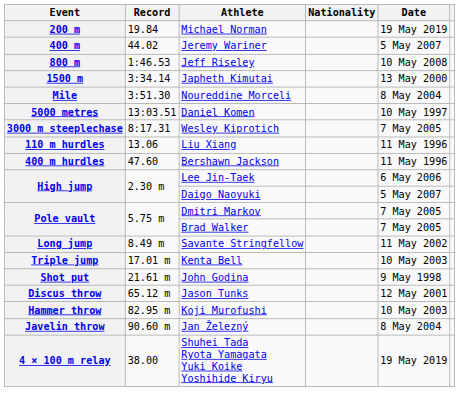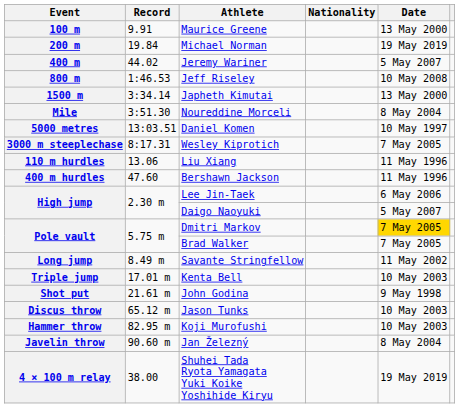 <table class="wikitable plainrowheaders sticky-header">
 <tr>
 <th scope="col">Event</th>
 <th scope="col">Record</th>
 <th scope="col">Athlete</th>
 <th scope="col">Nationality</th>
 <th scope="col">Date</th>
 <th scope="col"></th>
+</tr>
+<tr>
+<th scope="row"><a href='#'>100 m</a></th>
+<td>9.91 </td>
+<td><a href='#'>Maurice Greene</a></td>
+<td></td>
+<td>13 May 2000</td>
+<td></td>
 </tr>
 <tr>
 <th scope="row"><a href='#'>200 m</a></th>
 <td>19.84 </td>
 <td><a href='#'>Michael Norman</a></td>
 <td></td>
 <td>19 May 2019</td>
 <td></td>
 </tr>
 <tr>
 <th scope="row"><a href='#'>400 m</a></th>
 <td>44.02</td>
 <td><a href='#'>Jeremy Wariner</a></td>
 <td></td>
 <td>5 May 2007</td>
 <td></td>
 </tr>
 <tr>
 <th scope="row"><a href='#'>800 m</a></th>
 <td>1:46.53</td>
 <td><a href='#'>Jeff Riseley</a></td>
 <td></td>
 <td>10 May 2008</td>
 <td></td>
 </tr>
 <tr>
 <th scope="row"><a href='#'>1500 m</a></th>
 <td>3:34.14</td>
 <td><a href='#'>Japheth Kimutai</a></td>
 <td></td>
 <td>13 May 2000</td>
 <td></td>
 </tr>
 <tr>
 <th scope="row"><a href='#'>Mile</a></th>
 <td>3:51.30</td>
 <td><a href='#'>Noureddine Morceli</a></td>
 <td></td>
 <td>8 May 2004</td>
 <td></td>
 </tr>
 <tr>
 <th scope="row"><a href='#'>5000 metres</a></th>
 <td>13:03.51</td>
 <td><a href='#'>Daniel Komen</a></td>
 <td></td>
 <td>10 May 1997</td>
 <td></td>
 </tr>
 <tr>
 <th scope="row"><a href='#'>3000 m steeplechase</a></th>
 <td>8:17.31</td>
 <td><a href='#'>Wesley Kiprotich</a></td>
 <td></td>
 <td>7 May 2005</td>
 <td></td>
 </tr>
 <tr>
 <th scope="row"><a href='#'>110 m hurdles</a></th>
 <td>13.06 </td>
 <td><a href='#'>Liu Xiang</a></td>
 <td></td>
 <td>11 May 1996</td>
 <td></td>
 </tr>
 <tr>
 <th scope="row"><a href='#'>400 m hurdles</a></th>
 <td>47.60</td>
 <td><a href='#'>Bershawn Jackson</a></td>
 <td></td>
 <td>11 May 1996</td>
 <td></td>
 </tr>
 <tr>
 <th scope="rowgroup" rowspan="2"><a href='#'>High jump</a></th>
 <td rowspan="2">2.30 m</td>
 <td><a href='#'>Lee Jin-Taek</a></td>
 <td></td>
 <td>6 May 2006</td>
 <td></td>
 </tr>
 <tr>
 <td><a href='#'>Daigo Naoyuki</a></td>
 <td></td>
 <td>5 May 2007</td>
 <td></td>
 </tr>
 <tr>
 <th scope="rowgroup" rowspan="2"><a href='#'>Pole vault</a></th>
 <td rowspan="2">5.75 m</td>
 <td><a href='#'>Dmitri Markov</a></td>
 <td></td>
-<td>7 May 2005</td>
+<td style="background: gold;">7 May 2005</td>
 <td></td>
 </tr>
 <tr>
 <td><a href='#'>Brad Walker</a></td>
 <td></td>
 <td>7 May 2005</td>
 <td></td>
 </tr>
 <tr>
 <th scope="row"><a href='#'>Long jump</a></th>
 <td>8.49 m </td>
 <td><a href='#'>Savante Stringfellow</a></td>
 <td></td>
 <td>11 May 2002</td>
 <td></td>
 </tr>
 <tr>
 <th scope="row"><a href='#'>Triple jump</a></th>
 <td>17.01 m </td>
 <td><a href='#'>Kenta Bell</a></td>
 <td></td>
 <td>10 May 2003</td>
 <td></td>
 </tr>
 <tr>
 <th scope="row"><a href='#'>Shot put</a></th>
 <td>21.61 m</td>
 <td><a href='#'>John Godina</a></td>
 <td></td>
 <td>9 May 1998</td>
 <td></td>
 </tr>
 <tr>
 <th scope="row"><a href='#'>Discus throw</a></th>
 <td>65.12 m</td>
 <td><a href='#'>Jason Tunks</a></td>
 <td></td>
-<td>12 May 2001</td>
+<td>10 May 2003</td>
 <td></td>
 </tr>
 <tr>
 <th scope="row"><a href='#'>Hammer throw</a></th>
 <td>82.95 m</td>
 <td><a href='#'>Koji Murofushi</a></td>
 <td></td>
 <td>10 May 2003</td>
 <td></td>
 </tr>
 <tr>
 <th scope="row"><a href='#'>Javelin throw</a></th>
 <td>90.60 m</td>
 <td><a href='#'>Jan Železný</a></td>
 <td></td>
 <td>8 May 2004</td>
 <td></td>
 </tr>
 <tr>
 <th scope="row"><a href='#'>4 × 100 m relay</a></th>
 <td>38.00</td>
 <td><a href='#'>Shuhei Tada</a><br><a href='#'>Ryota Yamagata</a><br><a href='#'>Yuki Koike</a><br><a href='#'>Yoshihide Kiryu</a></td>
 <td></td>
 <td>19 May 2019</td>
 <td></td>
 </tr>
 </table>
